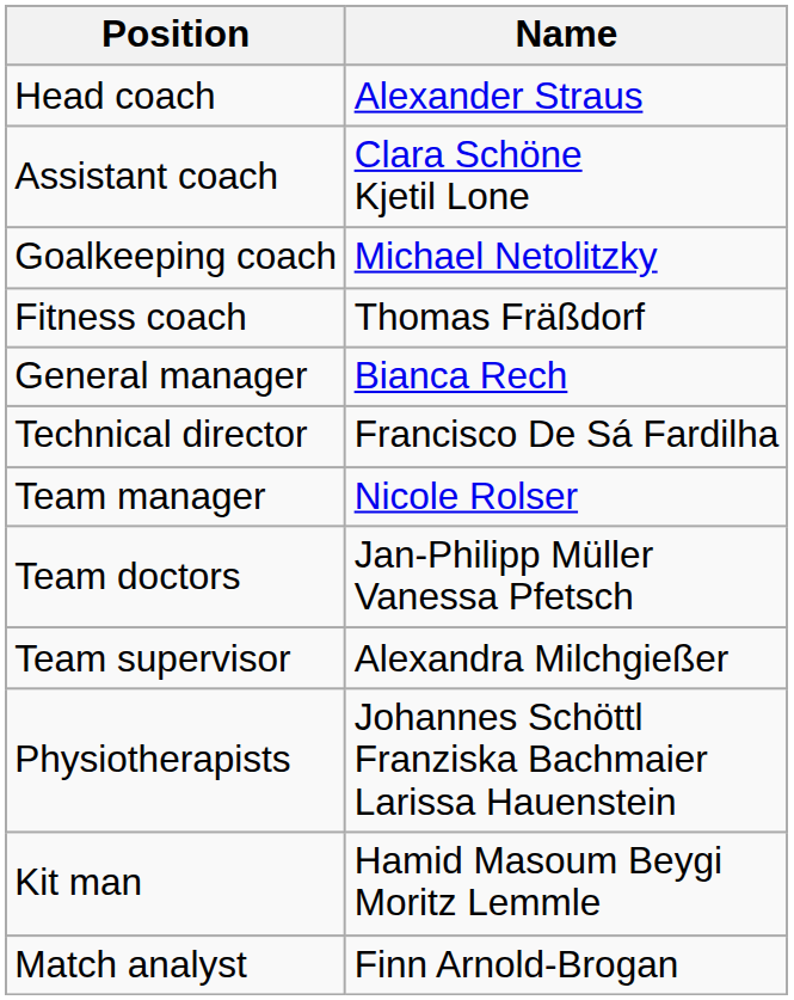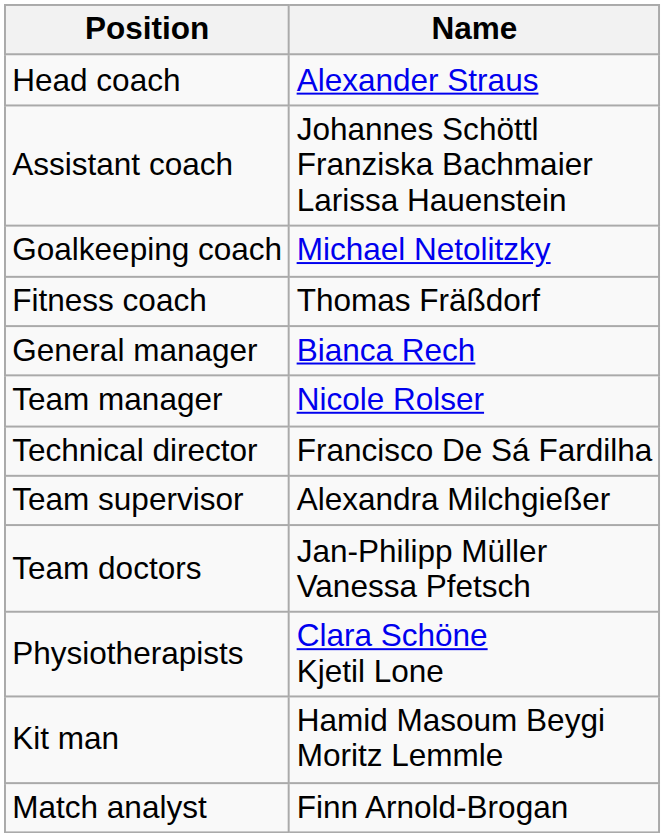 <table class="wikitable">
 <tr>
 <th>Position</th>
 <th>Name</th>
 </tr>
 <tr>
 <td>Head coach</td>
 <td> <a href='#'>Alexander Straus</a></td>
 </tr>
 <tr>
 <td>Assistant coach</td>
-<td> <a href='#'>Clara Schöne</a> <br>  Kjetil Lone</td>
+<td> Johannes Schöttl <br>   Franziska Bachmaier <br>  Larissa Hauenstein</td>
 </tr>
 <tr>
 <td>Goalkeeping coach</td>
 <td> <a href='#'>Michael Netolitzky</a></td>
 </tr>
 <tr>
 <td>Fitness coach</td>
 <td> Thomas Fräßdorf</td>
 </tr>
 <tr>
 <td>General manager</td>
 <td> <a href='#'>Bianca Rech</a></td>
 </tr>
 <tr>
+<td>Team manager</td>
+<td> <a href='#'>Nicole Rolser</a></td>
+</tr>
+<tr>
 <td>Technical director</td>
 <td> Francisco De Sá Fardilha</td>
 </tr>
 <tr>
-<td>Team manager</td>
-<td> <a href='#'>Nicole Rolser</a></td>
+<td>Team supervisor</td>
+<td> Alexandra Milchgießer</td>
 </tr>
 <tr>
 <td>Team doctors</td>
 <td> Jan-Philipp Müller <br>  Vanessa Pfetsch</td>
 </tr>
 <tr>
-<td>Team supervisor</td>
-<td> Alexandra Milchgießer</td>
-</tr>
-<tr>
 <td>Physiotherapists</td>
-<td> Johannes Schöttl <br>   Franziska Bachmaier <br>  Larissa Hauenstein</td>
+<td> <a href='#'>Clara Schöne</a> <br>  Kjetil Lone</td>
 </tr>
 <tr>
 <td>Kit man</td>
 <td> Hamid Masoum Beygi <br>  Moritz Lemmle</td>
 </tr>
 <tr>
 <td>Match analyst</td>
 <td> Finn Arnold-Brogan</td>
 </tr>
 </table>
